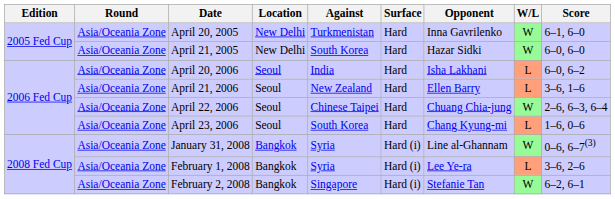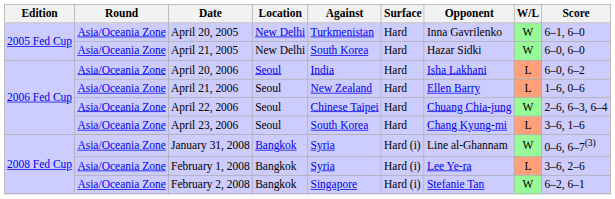 <table class=wikitable style=font-size:97%>
 <tr>
 <th>Edition</th>
 <th>Round</th>
 <th>Date</th>
 <th>Location</th>
 <th>Against</th>
 <th>Surface</th>
 <th>Opponent</th>
 <th>W/L</th>
 <th>Score</th>
 </tr>
 <tr style="background:#ccccff;">
 <td rowspan="2"><a href='#'>2005 Fed Cup</a></td>
 <td><a href='#'>Asia/Oceania Zone</a></td>
 <td>April 20, 2005</td>
 <td><a href='#'>New Delhi</a></td>
 <td> <a href='#'>Turkmenistan</a></td>
 <td>Hard</td>
 <td>Inna Gavrilenko</td>
 <td style="text-align:center; background:#98fb98;">W</td>
 <td>6–1, 6–0</td>
 </tr>
 <tr style="background:#ccccff;">
 <td><a href='#'>Asia/Oceania Zone</a></td>
 <td>April 21, 2005</td>
 <td>New Delhi</td>
 <td> <a href='#'>South Korea</a></td>
 <td>Hard</td>
 <td>Hazar Sidki</td>
 <td style="text-align:center; background:#98fb98;">W</td>
 <td>6–0, 6–0</td>
 </tr>
 <tr style="background:#ccccff;">
 <td rowspan="4"><a href='#'>2006 Fed Cup</a></td>
 <td><a href='#'>Asia/Oceania Zone</a></td>
 <td>April 20, 2006</td>
 <td><a href='#'>Seoul</a></td>
 <td> <a href='#'>India</a></td>
 <td>Hard</td>
 <td><a href='#'>Isha Lakhani</a></td>
 <td style="text-align:center; background:#ffa07a;">L</td>
 <td>6–0, 6–2</td>
 </tr>
 <tr style="background:#ccccff;">
 <td><a href='#'>Asia/Oceania Zone</a></td>
 <td>April 21, 2006</td>
 <td>Seoul</td>
 <td> <a href='#'>New Zealand</a></td>
 <td>Hard</td>
 <td><a href='#'>Ellen Barry</a></td>
 <td style="text-align:center; background:#ffa07a;">L</td>
-<td>3–6, 1–6</td>
+<td>1–6, 0–6</td>
 </tr>
 <tr style="background:#ccccff;">
 <td><a href='#'>Asia/Oceania Zone</a></td>
 <td>April 22, 2006</td>
 <td>Seoul</td>
 <td> <a href='#'>Chinese Taipei</a></td>
 <td>Hard</td>
 <td><a href='#'>Chuang Chia-jung</a></td>
 <td style="text-align:center; background:#98fb98;">W</td>
 <td>2–6, 6–3, 6–4</td>
 </tr>
 <tr style="background:#ccccff;">
 <td><a href='#'>Asia/Oceania Zone</a></td>
 <td>April 23, 2006</td>
 <td>Seoul</td>
 <td> <a href='#'>South Korea</a></td>
 <td>Hard</td>
 <td><a href='#'>Chang Kyung-mi</a></td>
 <td style="text-align:center; background:#ffa07a;">L</td>
-<td>1–6, 0–6</td>
+<td>3–6, 1–6</td>
 </tr>
 <tr style="background:#ccccff;">
 <td rowspan="3"><a href='#'>2008 Fed Cup</a></td>
 <td><a href='#'>Asia/Oceania Zone</a></td>
 <td>January 31, 2008</td>
 <td><a href='#'>Bangkok</a></td>
 <td> <a href='#'>Syria</a></td>
 <td>Hard (i)</td>
 <td>Line al-Ghannam</td>
 <td style="text-align:center; background:#98fb98;">W</td>
 <td>0–6, 6–7<sup>(3)</sup></td>
 </tr>
 <tr style="background:#ccccff;">
 <td><a href='#'>Asia/Oceania Zone</a></td>
 <td>February 1, 2008</td>
 <td>Bangkok</td>
 <td> <a href='#'>Syria</a></td>
 <td>Hard (i)</td>
 <td><a href='#'>Lee Ye-ra</a></td>
 <td style="text-align:center; background:#ffa07a;">L</td>
 <td>3–6, 2–6</td>
 </tr>
 <tr style="background:#ccccff;">
 <td><a href='#'>Asia/Oceania Zone</a></td>
 <td>February 2, 2008</td>
 <td>Bangkok</td>
 <td> <a href='#'>Singapore</a></td>
 <td>Hard (i)</td>
 <td><a href='#'>Stefanie Tan</a></td>
 <td style="text-align:center; background:#98fb98;">W</td>
 <td>6–2, 6–1</td>
 </tr>
 </table>
